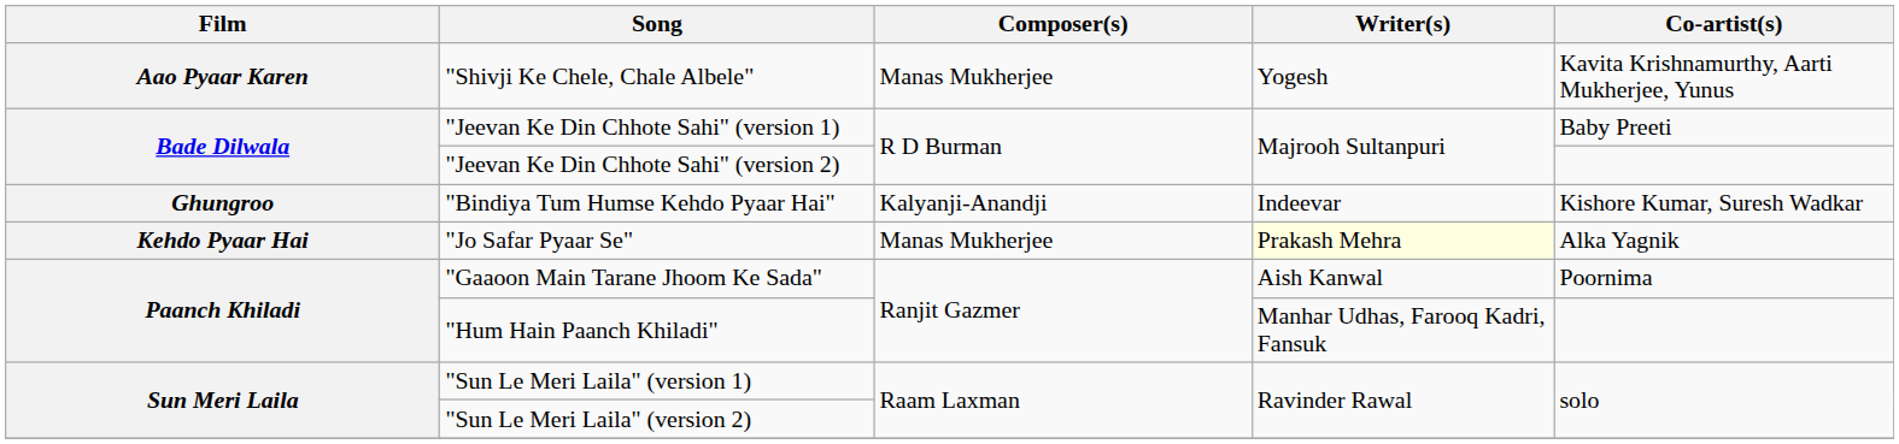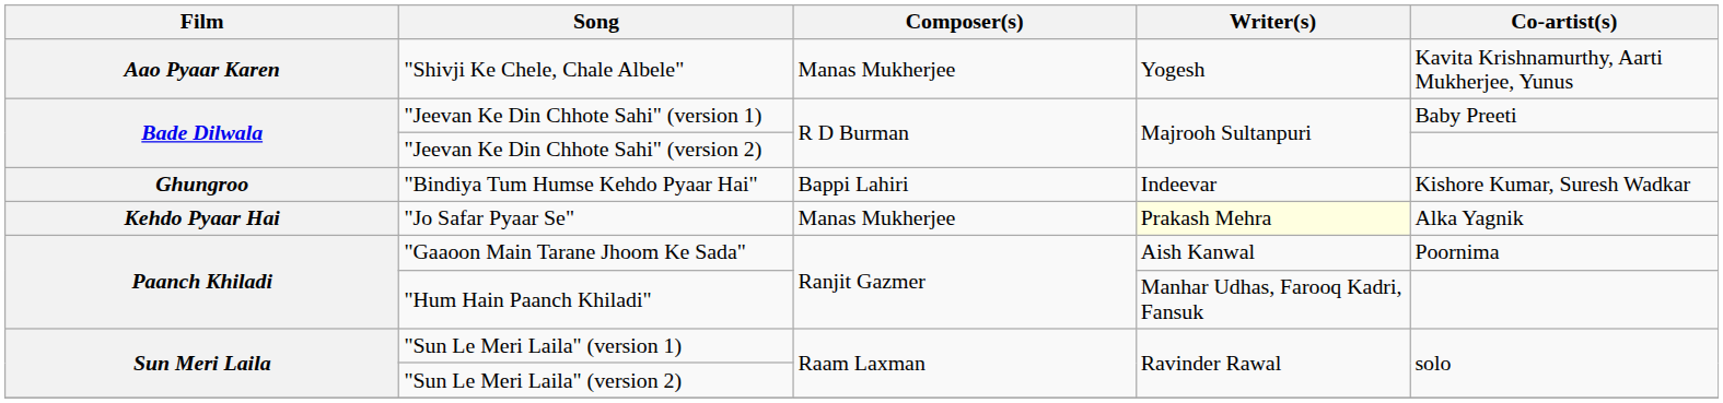 <table class="wikitable plainrowheaders" width="100%" textcolor:#000;">
 <tr>
 <th scope="col" width=23%>Film</th>
 <th scope="col" width=23%>Song</th>
 <th scope="col" width=20%>Composer(s)</th>
 <th scope="col" width=16%>Writer(s)</th>
 <th scope="col" width=18%>Co-artist(s)</th>
 </tr>
 <tr>
 <th><em>Aao Pyaar Karen</em></th>
 <td>"Shivji Ke Chele, Chale Albele"</td>
 <td>Manas Mukherjee</td>
 <td>Yogesh</td>
 <td>Kavita Krishnamurthy, Aarti Mukherjee, Yunus</td>
 </tr>
 <tr>
 <th Rowspan=2><em><a href='#'>Bade Dilwala</a></em></th>
 <td>"Jeevan Ke Din Chhote Sahi" (version 1)</td>
 <td Rowspan=2>R D Burman</td>
 <td rowspan=2>Majrooh Sultanpuri</td>
 <td>Baby Preeti</td>
 </tr>
 <tr>
 <td>"Jeevan Ke Din Chhote Sahi" (version 2)</td>
 </tr>
 <tr>
 <th><em>Ghungroo</em></th>
 <td>"Bindiya Tum Humse Kehdo Pyaar Hai"</td>
-<td>Kalyanji-Anandji</td>
+<td>Bappi Lahiri</td>
 <td>Indeevar</td>
 <td>Kishore Kumar, Suresh Wadkar</td>
 </tr>
 <tr>
 <th><em>Kehdo Pyaar Hai</em></th>
 <td>"Jo Safar Pyaar Se"</td>
 <td>Manas Mukherjee</td>
 <td style="background: lightyellow;">Prakash Mehra</td>
 <td>Alka Yagnik</td>
 </tr>
 <tr>
 <th Rowspan=2><em>Paanch Khiladi</em></th>
 <td>"Gaaoon Main Tarane Jhoom Ke Sada"</td>
 <td Rowspan=2>Ranjit Gazmer</td>
 <td>Aish Kanwal</td>
 <td>Poornima</td>
 </tr>
 <tr>
 <td>"Hum Hain Paanch Khiladi"</td>
 <td>Manhar Udhas, Farooq Kadri, Fansuk</td>
 </tr>
 <tr>
 <th Rowspan=2><em>Sun Meri Laila</em></th>
 <td>"Sun Le Meri Laila" (version 1)</td>
 <td rowspan=2>Raam Laxman</td>
 <td rowspan=2>Ravinder Rawal</td>
 <td rowspan=2>solo</td>
 </tr>
 <tr>
 <td>"Sun Le Meri Laila" (version 2)</td>
 </tr>
 <tr>
 </tr>
 </table>
